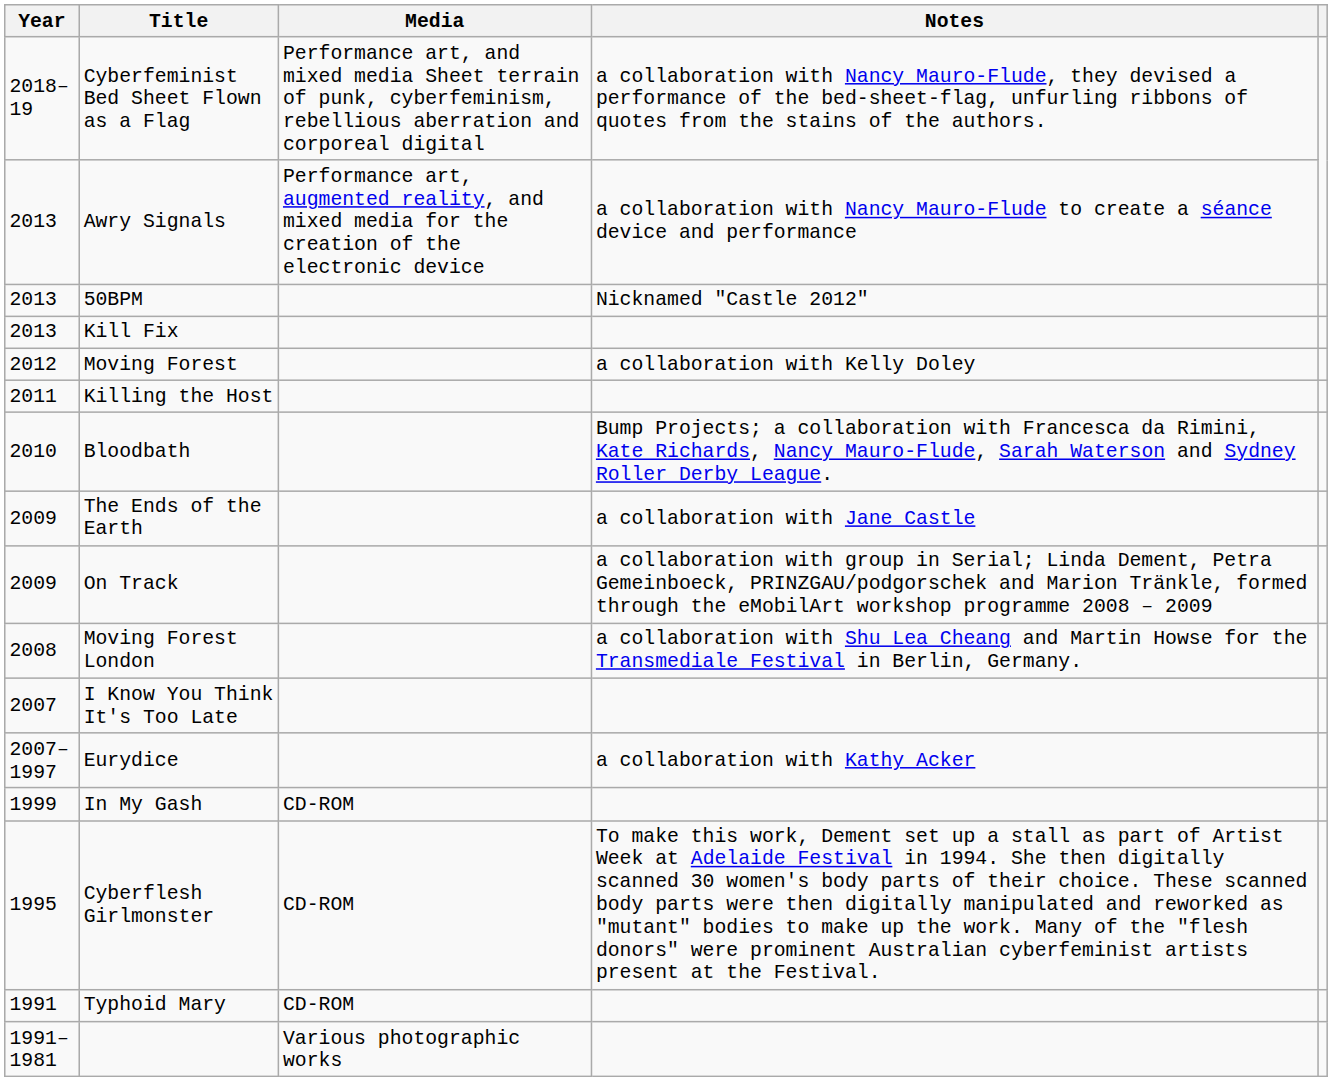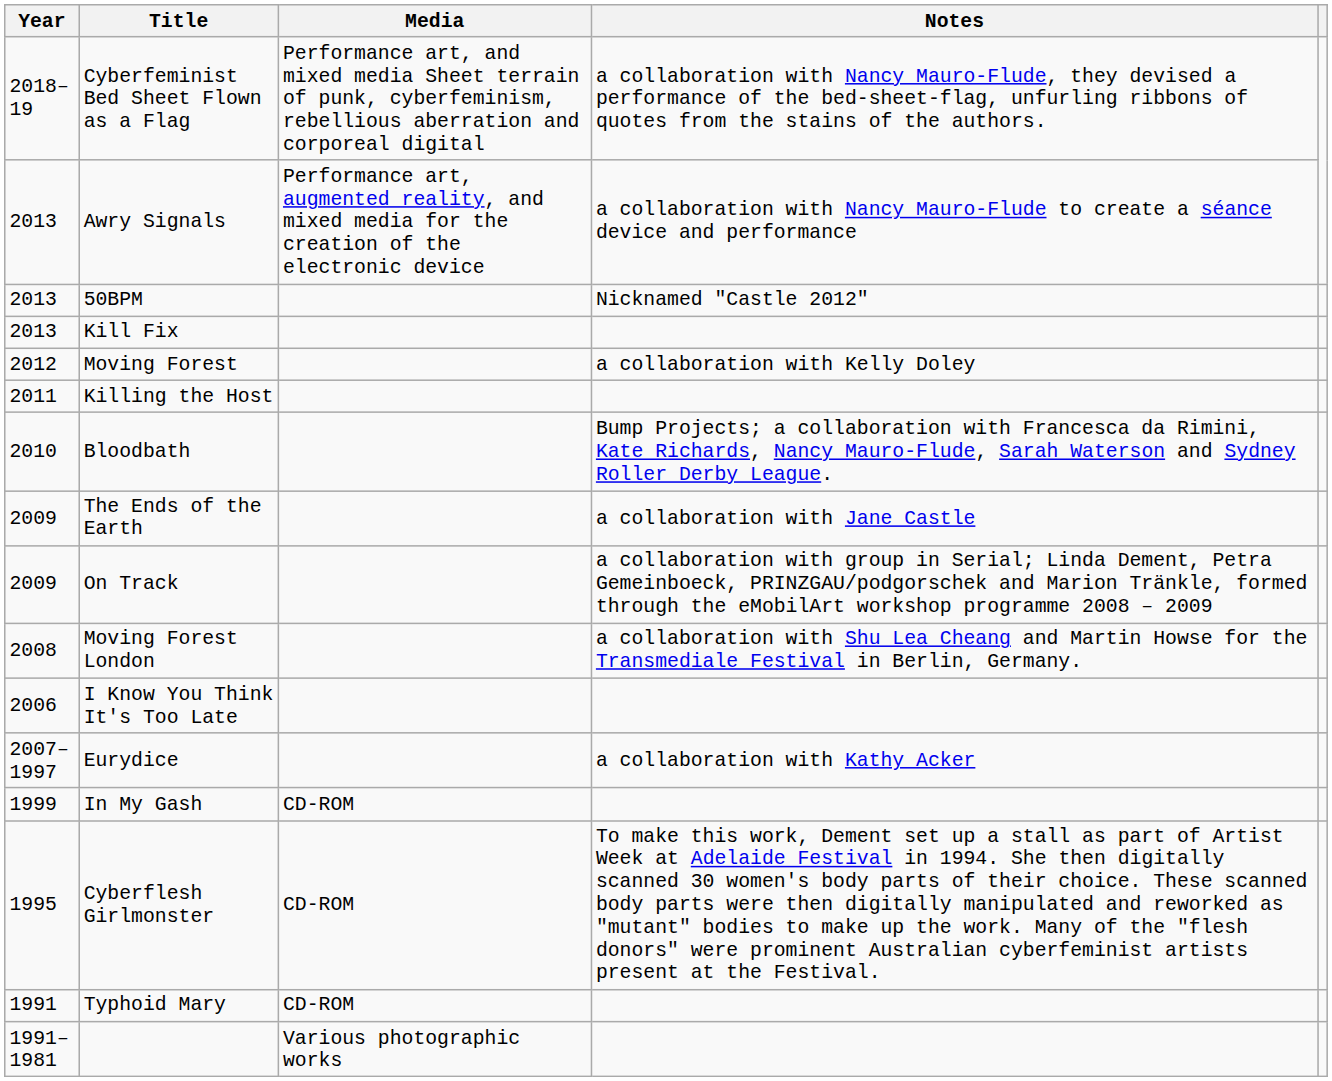 <table class="wikitable">
 <tr>
 <th>Year</th>
 <th>Title</th>
 <th>Media</th>
 <th>Notes</th>
 <th></th>
 </tr>
 <tr>
 <td>2018–19</td>
 <td>Cyberfeminist Bed Sheet Flown as a Flag</td>
 <td>Performance art, and mixed media Sheet terrain of punk, cyberfeminism, rebellious aberration and corporeal digital</td>
 <td>a collaboration with <a href='#'>Nancy Mauro-Flude</a>, they devised a performance of the bed-sheet-flag, unfurling ribbons of quotes from the stains of the authors.</td>
 </tr>
 <tr>
 <td>2013</td>
 <td>Awry Signals</td>
 <td>Performance art, <a href='#'>augmented reality</a>, and mixed media for the creation of the electronic device</td>
 <td>a collaboration with <a href='#'>Nancy Mauro-Flude</a> to create a <a href='#'>séance</a> device and performance</td>
 </tr>
 <tr>
 <td>2013</td>
 <td>50BPM</td>
 <td></td>
 <td>Nicknamed "Castle 2012"</td>
 <td></td>
 </tr>
 <tr>
 <td>2013</td>
 <td>Kill Fix</td>
 <td></td>
 <td></td>
 <td></td>
 </tr>
 <tr>
 <td>2012</td>
 <td>Moving Forest</td>
 <td></td>
 <td>a collaboration with Kelly Doley</td>
 <td></td>
 </tr>
 <tr>
 <td>2011</td>
 <td>Killing the Host</td>
 <td></td>
 <td></td>
 <td></td>
 </tr>
 <tr>
 <td>2010</td>
 <td>Bloodbath</td>
 <td></td>
 <td>Bump Projects; a collaboration with Francesca da Rimini, <a href='#'>Kate Richards</a>, <a href='#'>Nancy Mauro-Flude</a>, <a href='#'>Sarah Waterson</a> and <a href='#'>Sydney Roller Derby League</a>.</td>
 <td></td>
 </tr>
 <tr>
 <td>2009</td>
 <td>The Ends of the Earth</td>
 <td></td>
 <td>a collaboration with <a href='#'>Jane Castle</a></td>
 <td></td>
 </tr>
 <tr>
 <td>2009</td>
 <td>On Track</td>
 <td></td>
 <td>a collaboration with group in Serial; Linda Dement, Petra Gemeinboeck, PRINZGAU/podgorschek and Marion Tränkle, formed through the eMobilArt workshop programme 2008 – 2009</td>
 <td></td>
 </tr>
 <tr>
 <td>2008</td>
 <td>Moving Forest London</td>
 <td></td>
 <td>a collaboration with <a href='#'>Shu Lea Cheang</a> and Martin Howse for the <a href='#'>Transmediale Festival</a> in Berlin, Germany.</td>
 <td></td>
 </tr>
 <tr>
-<td>2007</td>
+<td>2006</td>
 <td>I Know You Think It's Too Late</td>
 <td></td>
 <td></td>
 <td></td>
 </tr>
 <tr>
 <td>2007–1997</td>
 <td>Eurydice</td>
 <td></td>
 <td>a collaboration with <a href='#'>Kathy Acker</a></td>
 <td></td>
 </tr>
 <tr>
 <td>1999</td>
 <td>In My Gash</td>
 <td>CD-ROM</td>
 <td></td>
 <td></td>
 </tr>
 <tr>
 <td>1995</td>
 <td>Cyberflesh Girlmonster</td>
 <td>CD-ROM</td>
 <td>To make this work, Dement set up a stall as part of Artist Week at <a href='#'>Adelaide Festival</a> in 1994. She then digitally scanned 30 women's body parts of their choice. These scanned body parts were then digitally manipulated and reworked as "mutant" bodies to make up the work. Many of the "flesh donors" were prominent Australian cyberfeminist artists present at the Festival.</td>
 <td></td>
 </tr>
 <tr>
 <td>1991</td>
 <td>Typhoid Mary</td>
 <td>CD-ROM</td>
 <td></td>
 <td></td>
 </tr>
 <tr>
 <td>1991–1981</td>
 <td></td>
 <td>Various photographic works</td>
 <td></td>
 <td></td>
 </tr>
 </table>
